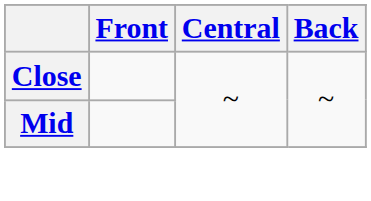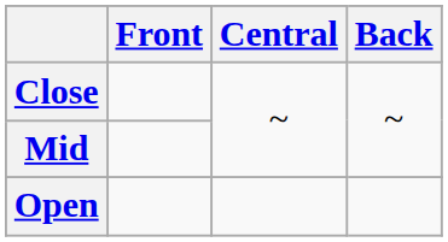 <table class="wikitable" style="text-align:center">
 <tr>
 <th></th>
 <th><a href='#'>Front</a></th>
 <th><a href='#'>Central</a></th>
 <th><a href='#'>Back</a></th>
 </tr>
 <tr>
 <th><a href='#'>Close</a></th>
 <td></td>
 <td rowspan="2"> ~ </td>
 <td rowspan="2"> ~ </td>
 </tr>
 <tr>
 <th><a href='#'>Mid</a></th>
 <td></td>
 </tr>
+<tr>
+<th><a href='#'>Open</a></th>
+<td></td>
+<td></td>
+<td></td>
+</tr>
 </table>
